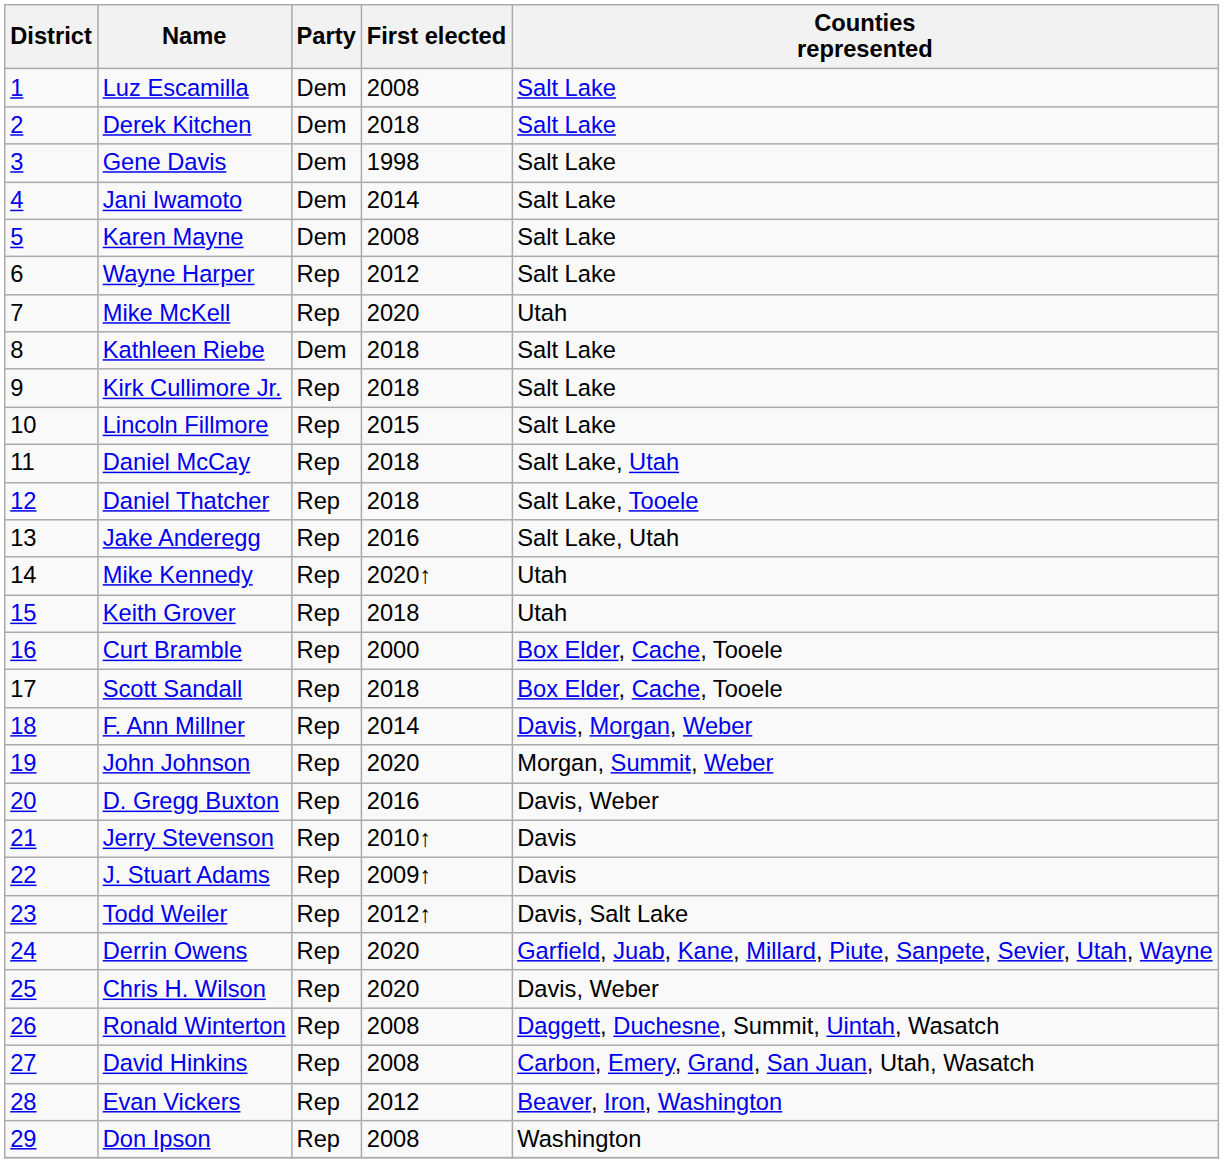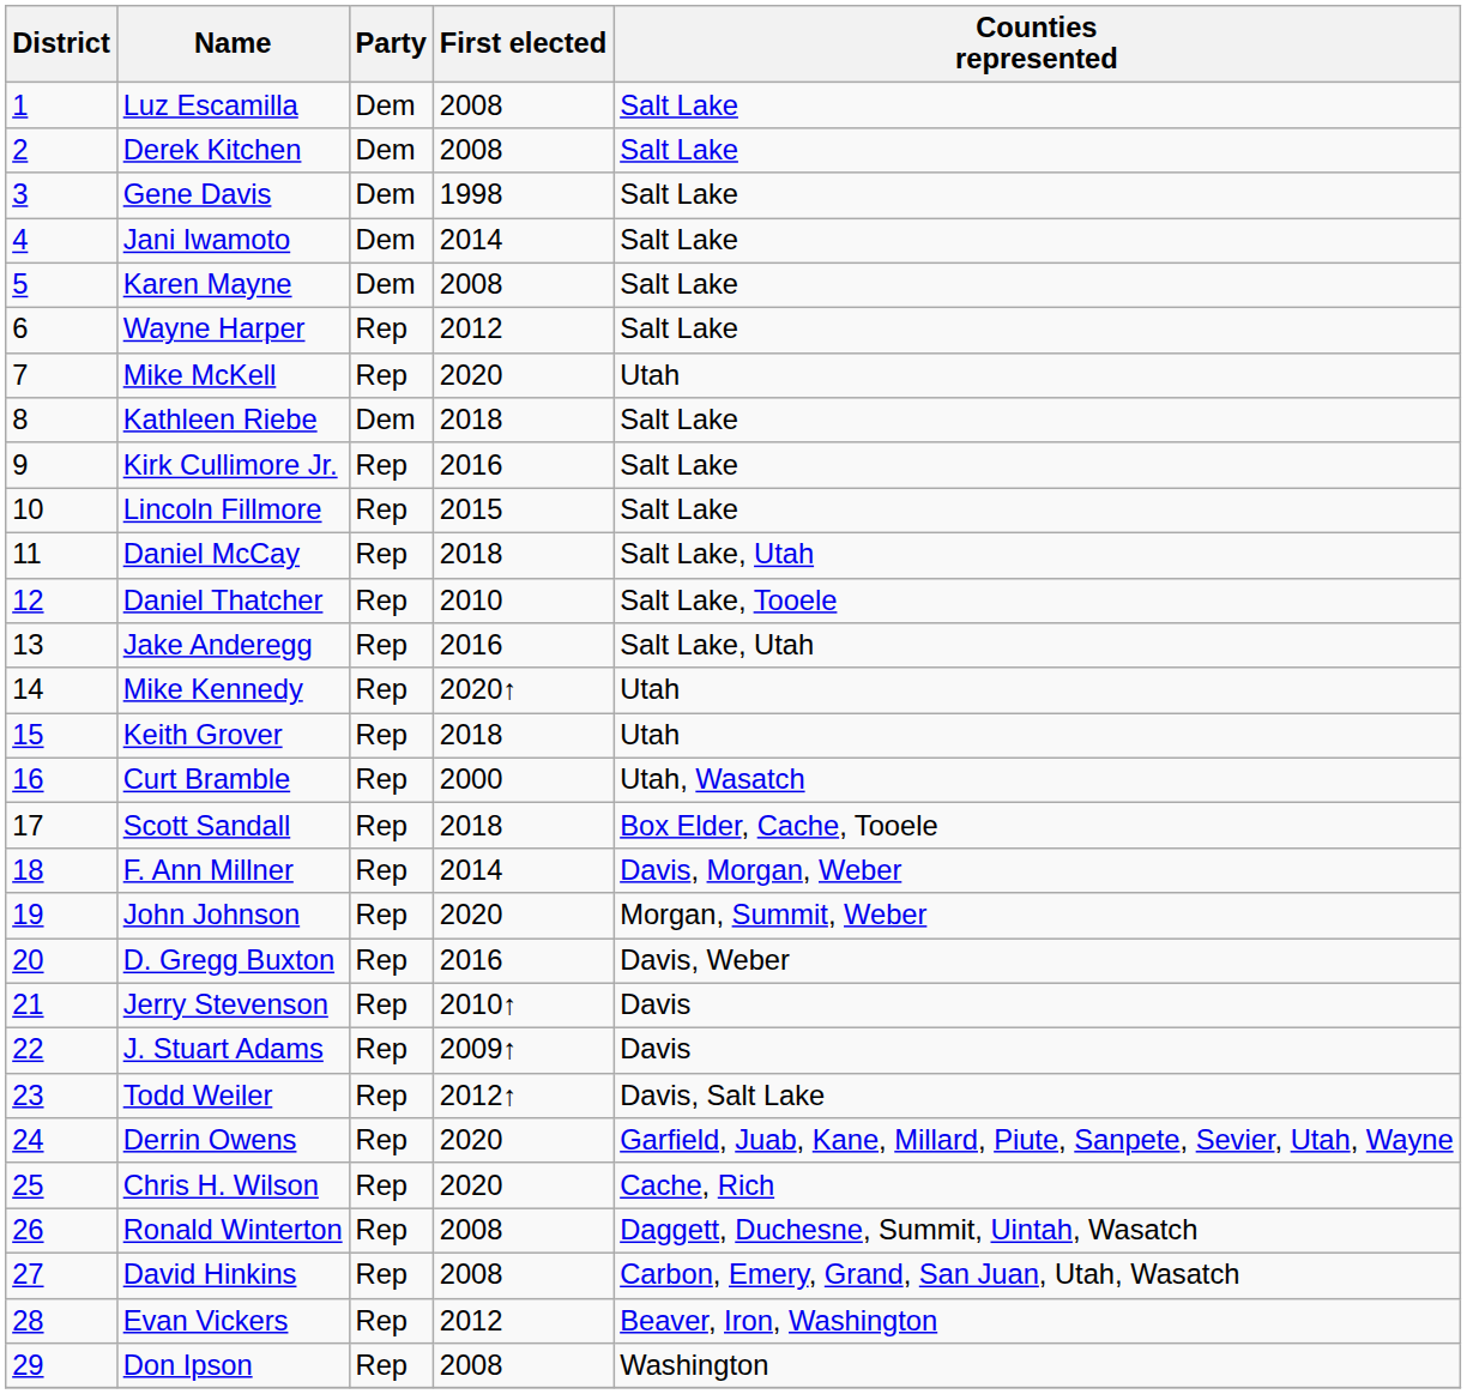 <table class="wikitable sortable">
 <tr>
 <th>District</th>
 <th>Name</th>
 <th>Party</th>
 <th>First elected</th>
 <th>Counties<br>represented</th>
 </tr>
 <tr>
 <td><a href='#'>1</a></td>
 <td><a href='#'>Luz Escamilla</a></td>
 <td>Dem</td>
 <td>2008</td>
 <td><a href='#'>Salt Lake</a></td>
 </tr>
 <tr>
 <td><a href='#'>2</a></td>
 <td><a href='#'>Derek Kitchen</a></td>
 <td>Dem</td>
-<td>2018</td>
+<td>2008</td>
 <td><a href='#'>Salt Lake</a></td>
 </tr>
 <tr>
 <td><a href='#'>3</a></td>
 <td><a href='#'>Gene Davis</a></td>
 <td>Dem</td>
 <td>1998</td>
 <td>Salt Lake</td>
 </tr>
 <tr>
 <td><a href='#'>4</a></td>
 <td><a href='#'>Jani Iwamoto</a></td>
 <td>Dem</td>
 <td>2014</td>
 <td>Salt Lake</td>
 </tr>
 <tr>
 <td><a href='#'>5</a></td>
 <td><a href='#'>Karen Mayne</a></td>
 <td>Dem</td>
 <td>2008</td>
 <td>Salt Lake</td>
 </tr>
 <tr>
 <td>6</td>
 <td><a href='#'>Wayne Harper</a></td>
 <td>Rep</td>
 <td>2012</td>
 <td>Salt Lake</td>
 </tr>
 <tr>
 <td>7</td>
 <td><a href='#'>Mike McKell</a></td>
 <td>Rep</td>
 <td>2020</td>
 <td>Utah</td>
 </tr>
 <tr>
 <td>8</td>
 <td><a href='#'>Kathleen Riebe</a></td>
 <td>Dem</td>
 <td>2018</td>
 <td>Salt Lake</td>
 </tr>
 <tr>
 <td>9</td>
 <td><a href='#'>Kirk Cullimore Jr.</a></td>
 <td>Rep</td>
-<td>2018</td>
+<td>2016</td>
 <td>Salt Lake</td>
 </tr>
 <tr>
 <td>10</td>
 <td><a href='#'>Lincoln Fillmore</a></td>
 <td>Rep</td>
 <td>2015</td>
 <td>Salt Lake</td>
 </tr>
 <tr>
 <td>11</td>
 <td><a href='#'>Daniel McCay</a></td>
 <td>Rep</td>
 <td>2018</td>
 <td>Salt Lake, <a href='#'>Utah</a></td>
 </tr>
 <tr>
 <td><a href='#'>12</a></td>
 <td><a href='#'>Daniel Thatcher</a></td>
 <td>Rep</td>
-<td>2018</td>
+<td>2010</td>
 <td>Salt Lake, <a href='#'>Tooele</a></td>
 </tr>
 <tr>
 <td>13</td>
 <td><a href='#'>Jake Anderegg</a></td>
 <td>Rep</td>
 <td>2016</td>
 <td>Salt Lake, Utah</td>
 </tr>
 <tr>
 <td>14</td>
 <td><a href='#'>Mike Kennedy</a></td>
 <td>Rep</td>
 <td>2020↑</td>
 <td>Utah</td>
 </tr>
 <tr>
 <td><a href='#'>15</a></td>
 <td><a href='#'>Keith Grover</a></td>
 <td>Rep</td>
 <td>2018</td>
 <td>Utah</td>
 </tr>
 <tr>
 <td><a href='#'>16</a></td>
 <td><a href='#'>Curt Bramble</a></td>
 <td>Rep</td>
 <td>2000</td>
-<td><a href='#'>Box Elder</a>, <a href='#'>Cache</a>, Tooele</td>
+<td>Utah, <a href='#'>Wasatch</a></td>
 </tr>
 <tr>
 <td>17</td>
 <td><a href='#'>Scott Sandall</a></td>
 <td>Rep</td>
 <td>2018</td>
 <td><a href='#'>Box Elder</a>, <a href='#'>Cache</a>, Tooele</td>
 </tr>
 <tr>
 <td><a href='#'>18</a></td>
 <td><a href='#'>F. Ann Millner</a></td>
 <td>Rep</td>
 <td>2014</td>
 <td><a href='#'>Davis</a>, <a href='#'>Morgan</a>, <a href='#'>Weber</a></td>
 </tr>
 <tr>
 <td><a href='#'>19</a></td>
 <td><a href='#'>John Johnson</a></td>
 <td>Rep</td>
 <td>2020</td>
 <td>Morgan, <a href='#'>Summit</a>, <a href='#'>Weber</a></td>
 </tr>
 <tr>
 <td><a href='#'>20</a></td>
 <td><a href='#'>D. Gregg Buxton</a></td>
 <td>Rep</td>
 <td>2016</td>
 <td>Davis, Weber</td>
 </tr>
 <tr>
 <td><a href='#'>21</a></td>
 <td><a href='#'>Jerry Stevenson</a></td>
 <td>Rep</td>
 <td>2010↑</td>
 <td>Davis</td>
 </tr>
 <tr>
 <td><a href='#'>22</a></td>
 <td><a href='#'>J. Stuart Adams</a></td>
 <td>Rep</td>
 <td>2009↑</td>
 <td>Davis</td>
 </tr>
 <tr>
 <td><a href='#'>23</a></td>
 <td><a href='#'>Todd Weiler</a></td>
 <td>Rep</td>
 <td>2012↑</td>
 <td>Davis, Salt Lake</td>
 </tr>
 <tr>
 <td><a href='#'>24</a></td>
 <td><a href='#'>Derrin Owens</a></td>
 <td>Rep</td>
 <td>2020</td>
 <td><a href='#'>Garfield</a>, <a href='#'>Juab</a>, <a href='#'>Kane</a>, <a href='#'>Millard</a>, <a href='#'>Piute</a>, <a href='#'>Sanpete</a>, <a href='#'>Sevier</a>,  <a href='#'>Utah</a>, <a href='#'>Wayne</a></td>
 </tr>
 <tr>
 <td><a href='#'>25</a></td>
 <td><a href='#'>Chris H. Wilson</a></td>
 <td>Rep</td>
 <td>2020</td>
-<td>Davis, Weber</td>
+<td><a href='#'>Cache</a>, <a href='#'>Rich</a></td>
 </tr>
 <tr>
 <td><a href='#'>26</a></td>
 <td><a href='#'>Ronald Winterton</a></td>
 <td>Rep</td>
 <td>2008</td>
 <td><a href='#'>Daggett</a>, <a href='#'>Duchesne</a>, Summit, <a href='#'>Uintah</a>, Wasatch</td>
 </tr>
 <tr>
 <td><a href='#'>27</a></td>
 <td><a href='#'>David Hinkins</a></td>
 <td>Rep</td>
 <td>2008</td>
 <td><a href='#'>Carbon</a>, <a href='#'>Emery</a>, <a href='#'>Grand</a>, <a href='#'>San Juan</a>, Utah, Wasatch</td>
 </tr>
 <tr>
 <td><a href='#'>28</a></td>
 <td><a href='#'>Evan Vickers</a></td>
 <td>Rep</td>
 <td>2012</td>
 <td><a href='#'>Beaver</a>, <a href='#'>Iron</a>, <a href='#'>Washington</a></td>
 </tr>
 <tr>
 <td><a href='#'>29</a></td>
 <td><a href='#'>Don Ipson</a></td>
 <td>Rep</td>
 <td>2008</td>
 <td>Washington</td>
 </tr>
 <tr>
 </tr>
 </table>
